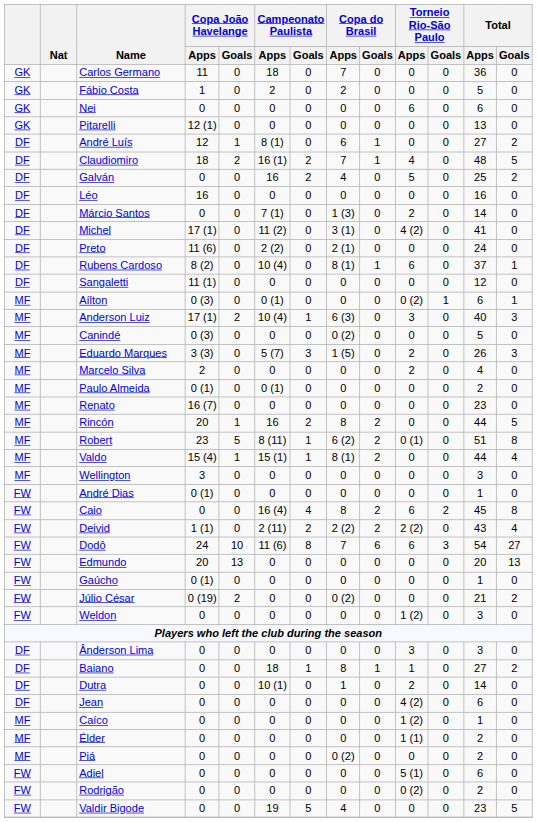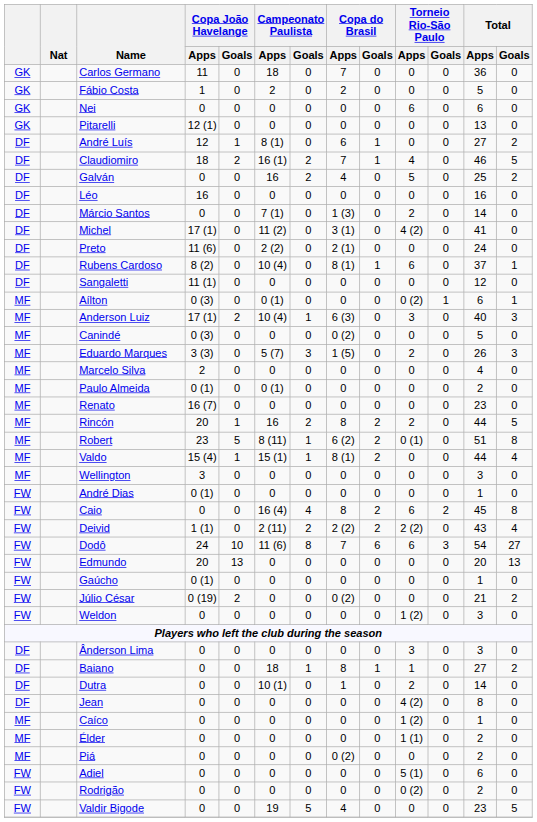 <table class="wikitable sortable" style="text-align:center;">
 <tr>
 <th rowspan="2" width="45" valign="bottom"></th>
 <th rowspan="2" width="45" valign="bottom">Nat</th>
 <th rowspan="2" width="150" valign="bottom">Name</th>
 <th colspan="2" width="85"><a href='#'>Copa João Havelange</a></th>
 <th colspan="2" width="85"><a href='#'>Campeonato Paulista</a></th>
 <th colspan="2" width="85"><a href='#'>Copa do Brasil</a></th>
 <th colspan="2" width="85"><a href='#'>Torneio Rio-São Paulo</a></th>
 <th colspan="2" width="85">Total</th>
 </tr>
 <tr>
 <th>Apps</th>
 <th>Goals</th>
 <th>Apps</th>
 <th>Goals</th>
 <th>Apps</th>
 <th>Goals</th>
 <th>Apps</th>
 <th>Goals</th>
 <th>Apps</th>
 <th>Goals</th>
 </tr>
 <tr>
 <td><a href='#'>GK</a></td>
 <td></td>
 <td align=left><a href='#'>Carlos Germano</a></td>
 <td>11</td>
 <td>0</td>
 <td>18</td>
 <td>0</td>
 <td>7</td>
 <td>0</td>
 <td>0</td>
 <td>0</td>
 <td>36</td>
 <td>0</td>
 </tr>
 <tr>
 <td><a href='#'>GK</a></td>
 <td></td>
 <td align=left><a href='#'>Fábio Costa</a></td>
 <td>1</td>
 <td>0</td>
 <td>2</td>
 <td>0</td>
 <td>2</td>
 <td>0</td>
 <td>0</td>
 <td>0</td>
 <td>5</td>
 <td>0</td>
 </tr>
 <tr>
 <td><a href='#'>GK</a></td>
 <td></td>
 <td align=left><a href='#'>Nei</a></td>
 <td>0</td>
 <td>0</td>
 <td>0</td>
 <td>0</td>
 <td>0</td>
 <td>0</td>
 <td>6</td>
 <td>0</td>
 <td>6</td>
 <td>0</td>
 </tr>
 <tr>
 <td><a href='#'>GK</a></td>
 <td></td>
 <td align=left><a href='#'>Pitarelli</a></td>
 <td>12 (1)</td>
 <td>0</td>
 <td>0</td>
 <td>0</td>
 <td>0</td>
 <td>0</td>
 <td>0</td>
 <td>0</td>
 <td>13</td>
 <td>0</td>
 </tr>
 <tr>
 <td><a href='#'>DF</a></td>
 <td></td>
 <td align=left><a href='#'>André Luís</a></td>
 <td>12</td>
 <td>1</td>
 <td>8 (1)</td>
 <td>0</td>
 <td>6</td>
 <td>1</td>
 <td>0</td>
 <td>0</td>
 <td>27</td>
 <td>2</td>
 </tr>
 <tr>
 <td><a href='#'>DF</a></td>
 <td></td>
 <td align=left><a href='#'>Claudiomiro</a></td>
 <td>18</td>
 <td>2</td>
 <td>16 (1)</td>
 <td>2</td>
 <td>7</td>
 <td>1</td>
 <td>4</td>
 <td>0</td>
-<td>48</td>
+<td>46</td>
 <td>5</td>
 </tr>
 <tr>
 <td><a href='#'>DF</a></td>
 <td></td>
 <td align=left><a href='#'>Galván</a></td>
 <td>0</td>
 <td>0</td>
 <td>16</td>
 <td>2</td>
 <td>4</td>
 <td>0</td>
 <td>5</td>
 <td>0</td>
 <td>25</td>
 <td>2</td>
 </tr>
 <tr>
 <td><a href='#'>DF</a></td>
 <td></td>
 <td align=left><a href='#'>Léo</a></td>
 <td>16</td>
 <td>0</td>
 <td>0</td>
 <td>0</td>
 <td>0</td>
 <td>0</td>
 <td>0</td>
 <td>0</td>
 <td>16</td>
 <td>0</td>
 </tr>
 <tr>
 <td><a href='#'>DF</a></td>
 <td></td>
 <td align=left><a href='#'>Márcio Santos</a></td>
 <td>0</td>
 <td>0</td>
 <td>7 (1)</td>
 <td>0</td>
 <td>1 (3)</td>
 <td>0</td>
 <td>2</td>
 <td>0</td>
 <td>14</td>
 <td>0</td>
 </tr>
 <tr>
 <td><a href='#'>DF</a></td>
 <td></td>
 <td align=left><a href='#'>Michel</a></td>
 <td>17 (1)</td>
 <td>0</td>
 <td>11 (2)</td>
 <td>0</td>
 <td>3 (1)</td>
 <td>0</td>
 <td>4 (2)</td>
 <td>0</td>
 <td>41</td>
 <td>0</td>
 </tr>
 <tr>
 <td><a href='#'>DF</a></td>
 <td></td>
 <td align=left><a href='#'>Preto</a></td>
 <td>11 (6)</td>
 <td>0</td>
 <td>2 (2)</td>
 <td>0</td>
 <td>2 (1)</td>
 <td>0</td>
 <td>0</td>
 <td>0</td>
 <td>24</td>
 <td>0</td>
 </tr>
 <tr>
 <td><a href='#'>DF</a></td>
 <td></td>
 <td align=left><a href='#'>Rubens Cardoso</a></td>
 <td>8 (2)</td>
 <td>0</td>
 <td>10 (4)</td>
 <td>0</td>
 <td>8 (1)</td>
 <td>1</td>
 <td>6</td>
 <td>0</td>
 <td>37</td>
 <td>1</td>
 </tr>
 <tr>
 <td><a href='#'>DF</a></td>
 <td></td>
 <td align=left><a href='#'>Sangaletti</a></td>
 <td>11 (1)</td>
 <td>0</td>
 <td>0</td>
 <td>0</td>
 <td>0</td>
 <td>0</td>
 <td>0</td>
 <td>0</td>
 <td>12</td>
 <td>0</td>
 </tr>
 <tr>
 <td><a href='#'>MF</a></td>
 <td></td>
 <td align=left><a href='#'>Aílton</a></td>
 <td>0 (3)</td>
 <td>0</td>
 <td>0 (1)</td>
 <td>0</td>
 <td>0</td>
 <td>0</td>
 <td>0 (2)</td>
 <td>1</td>
 <td>6</td>
 <td>1</td>
 </tr>
 <tr>
 <td><a href='#'>MF</a></td>
 <td></td>
 <td align=left><a href='#'>Anderson Luiz</a></td>
 <td>17 (1)</td>
 <td>2</td>
 <td>10 (4)</td>
 <td>1</td>
 <td>6 (3)</td>
 <td>0</td>
 <td>3</td>
 <td>0</td>
 <td>40</td>
 <td>3</td>
 </tr>
 <tr>
 <td><a href='#'>MF</a></td>
 <td></td>
 <td align=left><a href='#'>Canindé</a></td>
 <td>0 (3)</td>
 <td>0</td>
 <td>0</td>
 <td>0</td>
 <td>0 (2)</td>
 <td>0</td>
 <td>0</td>
 <td>0</td>
 <td>5</td>
 <td>0</td>
 </tr>
 <tr>
 <td><a href='#'>MF</a></td>
 <td></td>
 <td align=left><a href='#'>Eduardo Marques</a></td>
 <td>3 (3)</td>
 <td>0</td>
 <td>5 (7)</td>
 <td>3</td>
 <td>1 (5)</td>
 <td>0</td>
 <td>2</td>
 <td>0</td>
 <td>26</td>
 <td>3</td>
 </tr>
 <tr>
 <td><a href='#'>MF</a></td>
 <td></td>
 <td align=left><a href='#'>Marcelo Silva</a></td>
 <td>2</td>
 <td>0</td>
 <td>0</td>
 <td>0</td>
 <td>0</td>
 <td>0</td>
-<td>2</td>
+<td>0</td>
 <td>0</td>
 <td>4</td>
 <td>0</td>
 </tr>
 <tr>
 <td><a href='#'>MF</a></td>
 <td></td>
 <td align=left><a href='#'>Paulo Almeida</a></td>
 <td>0 (1)</td>
 <td>0</td>
 <td>0 (1)</td>
 <td>0</td>
 <td>0</td>
 <td>0</td>
 <td>0</td>
 <td>0</td>
 <td>2</td>
 <td>0</td>
 </tr>
 <tr>
 <td><a href='#'>MF</a></td>
 <td></td>
 <td align=left><a href='#'>Renato</a></td>
 <td>16 (7)</td>
 <td>0</td>
 <td>0</td>
 <td>0</td>
 <td>0</td>
 <td>0</td>
 <td>0</td>
 <td>0</td>
 <td>23</td>
 <td>0</td>
 </tr>
 <tr>
 <td><a href='#'>MF</a></td>
 <td></td>
 <td align=left><a href='#'>Rincón</a></td>
 <td>20</td>
 <td>1</td>
 <td>16</td>
 <td>2</td>
 <td>8</td>
 <td>2</td>
-<td>0</td>
+<td>2</td>
 <td>0</td>
 <td>44</td>
 <td>5</td>
 </tr>
 <tr>
 <td><a href='#'>MF</a></td>
 <td></td>
 <td align=left><a href='#'>Robert</a></td>
 <td>23</td>
 <td>5</td>
 <td>8 (11)</td>
 <td>1</td>
 <td>6 (2)</td>
 <td>2</td>
 <td>0 (1)</td>
 <td>0</td>
 <td>51</td>
 <td>8</td>
 </tr>
 <tr>
 <td><a href='#'>MF</a></td>
 <td></td>
 <td align=left><a href='#'>Valdo</a></td>
 <td>15 (4)</td>
 <td>1</td>
 <td>15 (1)</td>
 <td>1</td>
 <td>8 (1)</td>
 <td>2</td>
 <td>0</td>
 <td>0</td>
 <td>44</td>
 <td>4</td>
 </tr>
 <tr>
 <td><a href='#'>MF</a></td>
 <td></td>
 <td align=left><a href='#'>Wellington</a></td>
 <td>3</td>
 <td>0</td>
 <td>0</td>
 <td>0</td>
 <td>0</td>
 <td>0</td>
 <td>0</td>
 <td>0</td>
 <td>3</td>
 <td>0</td>
 </tr>
 <tr>
 <td><a href='#'>FW</a></td>
 <td></td>
 <td align=left><a href='#'>André Dias</a></td>
 <td>0 (1)</td>
 <td>0</td>
 <td>0</td>
 <td>0</td>
 <td>0</td>
 <td>0</td>
 <td>0</td>
 <td>0</td>
 <td>1</td>
 <td>0</td>
 </tr>
 <tr>
 <td><a href='#'>FW</a></td>
 <td></td>
 <td align=left><a href='#'>Caio</a></td>
 <td>0</td>
 <td>0</td>
 <td>16 (4)</td>
 <td>4</td>
 <td>8</td>
 <td>2</td>
 <td>6</td>
 <td>2</td>
 <td>45</td>
 <td>8</td>
 </tr>
 <tr>
 <td><a href='#'>FW</a></td>
 <td></td>
 <td align=left><a href='#'>Deivid</a></td>
 <td>1 (1)</td>
 <td>0</td>
 <td>2 (11)</td>
 <td>2</td>
 <td>2 (2)</td>
 <td>2</td>
 <td>2 (2)</td>
 <td>0</td>
 <td>43</td>
 <td>4</td>
 </tr>
 <tr>
 <td><a href='#'>FW</a></td>
 <td></td>
 <td align=left><a href='#'>Dodô</a></td>
 <td>24</td>
 <td>10</td>
 <td>11 (6)</td>
 <td>8</td>
 <td>7</td>
 <td>6</td>
 <td>6</td>
 <td>3</td>
 <td>54</td>
 <td>27</td>
 </tr>
 <tr>
 <td><a href='#'>FW</a></td>
 <td></td>
 <td align=left><a href='#'>Edmundo</a></td>
 <td>20</td>
 <td>13</td>
 <td>0</td>
 <td>0</td>
 <td>0</td>
 <td>0</td>
 <td>0</td>
 <td>0</td>
 <td>20</td>
 <td>13</td>
 </tr>
 <tr>
 <td><a href='#'>FW</a></td>
 <td></td>
 <td align=left><a href='#'>Gaúcho</a></td>
 <td>0 (1)</td>
 <td>0</td>
 <td>0</td>
 <td>0</td>
 <td>0</td>
 <td>0</td>
 <td>0</td>
 <td>0</td>
 <td>1</td>
 <td>0</td>
 </tr>
 <tr>
 <td><a href='#'>FW</a></td>
 <td></td>
 <td align=left><a href='#'>Júlio César</a></td>
 <td>0 (19)</td>
 <td>2</td>
 <td>0</td>
 <td>0</td>
 <td>0 (2)</td>
 <td>0</td>
 <td>0</td>
 <td>0</td>
 <td>21</td>
 <td>2</td>
 </tr>
 <tr>
 <td><a href='#'>FW</a></td>
 <td></td>
 <td align=left><a href='#'>Weldon</a></td>
 <td>0</td>
 <td>0</td>
 <td>0</td>
 <td>0</td>
 <td>0</td>
 <td>0</td>
 <td>1 (2)</td>
 <td>0</td>
 <td>3</td>
 <td>0</td>
 </tr>
 <tr>
 <th colspan=13 style="background: #F8F8FF" align=center><em>Players who left the club during the season</em></th>
 </tr>
 <tr>
 <td><a href='#'>DF</a></td>
 <td></td>
 <td align=left><a href='#'>Ânderson Lima</a></td>
 <td>0</td>
 <td>0</td>
 <td>0</td>
 <td>0</td>
 <td>0</td>
 <td>0</td>
 <td>3</td>
 <td>0</td>
 <td>3</td>
 <td>0</td>
 </tr>
 <tr>
 <td><a href='#'>DF</a></td>
 <td></td>
 <td align=left><a href='#'>Baiano</a></td>
 <td>0</td>
 <td>0</td>
 <td>18</td>
 <td>1</td>
 <td>8</td>
 <td>1</td>
 <td>1</td>
 <td>0</td>
 <td>27</td>
 <td>2</td>
 </tr>
 <tr>
 <td><a href='#'>DF</a></td>
 <td></td>
 <td align=left><a href='#'>Dutra</a></td>
 <td>0</td>
 <td>0</td>
 <td>10 (1)</td>
 <td>0</td>
 <td>1</td>
 <td>0</td>
 <td>2</td>
 <td>0</td>
 <td>14</td>
 <td>0</td>
 </tr>
 <tr>
 <td><a href='#'>DF</a></td>
 <td></td>
 <td align=left><a href='#'>Jean</a></td>
 <td>0</td>
 <td>0</td>
 <td>0</td>
 <td>0</td>
 <td>0</td>
 <td>0</td>
 <td>4 (2)</td>
 <td>0</td>
-<td>6</td>
+<td>8</td>
 <td>0</td>
 </tr>
 <tr>
 <td><a href='#'>MF</a></td>
 <td></td>
 <td align=left><a href='#'>Caíco</a></td>
 <td>0</td>
 <td>0</td>
 <td>0</td>
 <td>0</td>
 <td>0</td>
 <td>0</td>
 <td>1 (2)</td>
 <td>0</td>
 <td>1</td>
 <td>0</td>
 </tr>
 <tr>
 <td><a href='#'>MF</a></td>
 <td></td>
 <td align=left><a href='#'>Élder</a></td>
 <td>0</td>
 <td>0</td>
 <td>0</td>
 <td>0</td>
 <td>0</td>
 <td>0</td>
 <td>1 (1)</td>
 <td>0</td>
 <td>2</td>
 <td>0</td>
 </tr>
 <tr>
 <td><a href='#'>MF</a></td>
 <td></td>
 <td align=left><a href='#'>Piá</a></td>
 <td>0</td>
 <td>0</td>
 <td>0</td>
 <td>0</td>
 <td>0 (2)</td>
 <td>0</td>
 <td>0</td>
 <td>0</td>
 <td>2</td>
 <td>0</td>
 </tr>
 <tr>
 <td><a href='#'>FW</a></td>
 <td></td>
 <td align=left><a href='#'>Adiel</a></td>
 <td>0</td>
 <td>0</td>
 <td>0</td>
 <td>0</td>
 <td>0</td>
 <td>0</td>
 <td>5 (1)</td>
 <td>0</td>
 <td>6</td>
 <td>0</td>
 </tr>
 <tr>
 <td><a href='#'>FW</a></td>
 <td></td>
 <td align=left><a href='#'>Rodrigão</a></td>
 <td>0</td>
 <td>0</td>
 <td>0</td>
 <td>0</td>
 <td>0</td>
 <td>0</td>
 <td>0 (2)</td>
 <td>0</td>
 <td>2</td>
 <td>0</td>
 </tr>
 <tr>
 <td><a href='#'>FW</a></td>
 <td></td>
 <td align=left><a href='#'>Valdir Bigode</a></td>
 <td>0</td>
 <td>0</td>
 <td>19</td>
 <td>5</td>
 <td>4</td>
 <td>0</td>
 <td>0</td>
 <td>0</td>
 <td>23</td>
 <td>5</td>
 </tr>
 <tr>
 </tr>
 </table>
